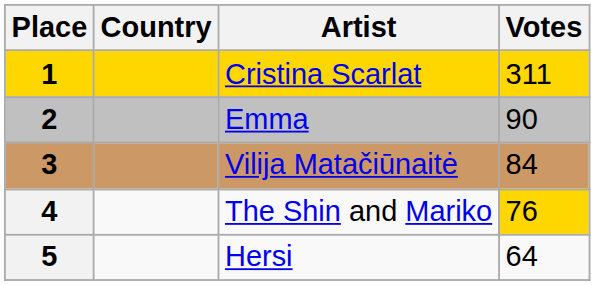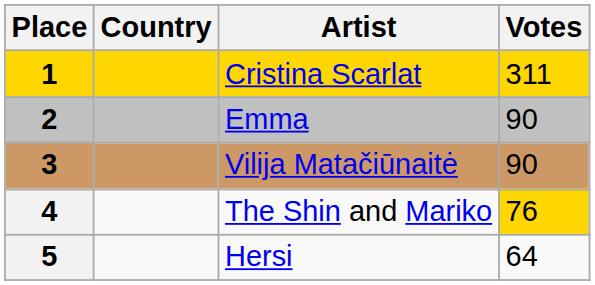 <table class="wikitable plainrowheaders">
 <tr>
 <th scope="col">Place</th>
 <th scope="col">Country</th>
 <th scope="col">Artist</th>
 <th scope="col">Votes</th>
 </tr>
 <tr style="background:gold;">
 <th scope="row" style="background:gold;">1</th>
 <td></td>
 <td><a href='#'>Cristina Scarlat</a></td>
 <td>311</td>
 </tr>
 <tr style="background:silver;">
 <th scope="row" style="background:silver;">2</th>
 <td></td>
 <td><a href='#'>Emma</a></td>
 <td>90</td>
 </tr>
 <tr style="background:#c96;">
 <th scope="row" style="background:#c96;">3</th>
 <td></td>
 <td><a href='#'>Vilija Matačiūnaitė</a></td>
-<td>84</td>
+<td>90</td>
 </tr>
 <tr>
 <th scope="row">4</th>
 <td></td>
 <td><a href='#'>The Shin</a> and <a href='#'>Mariko</a></td>
 <td style="background: gold;">76</td>
 </tr>
 <tr>
 <th scope="row">5</th>
 <td></td>
 <td><a href='#'>Hersi</a></td>
 <td>64</td>
 </tr>
 </table>
